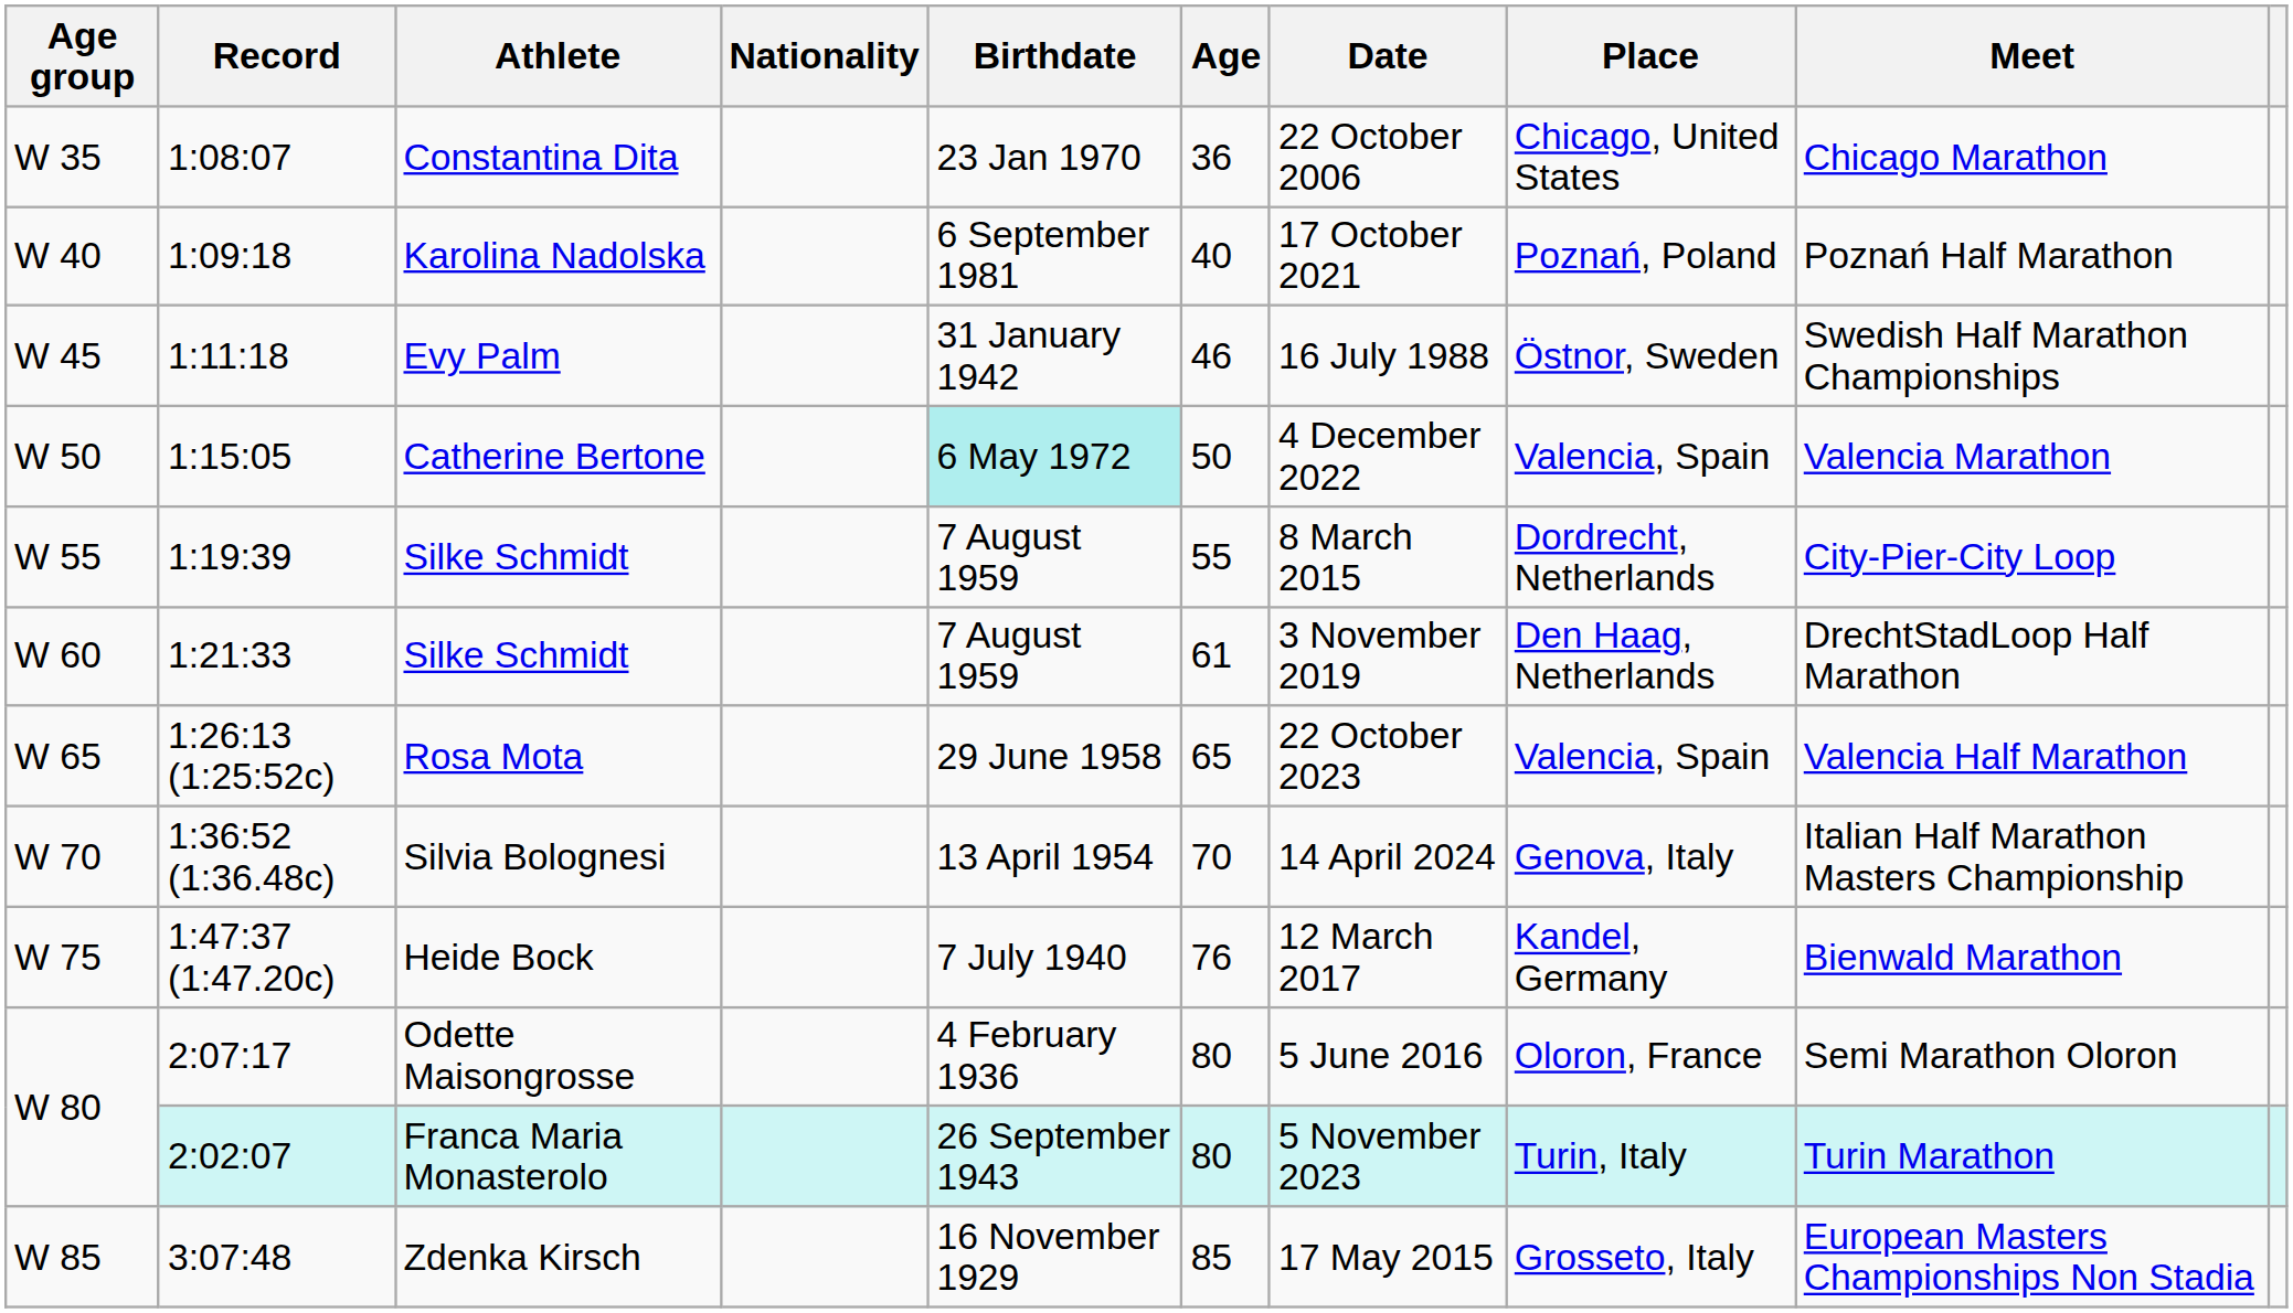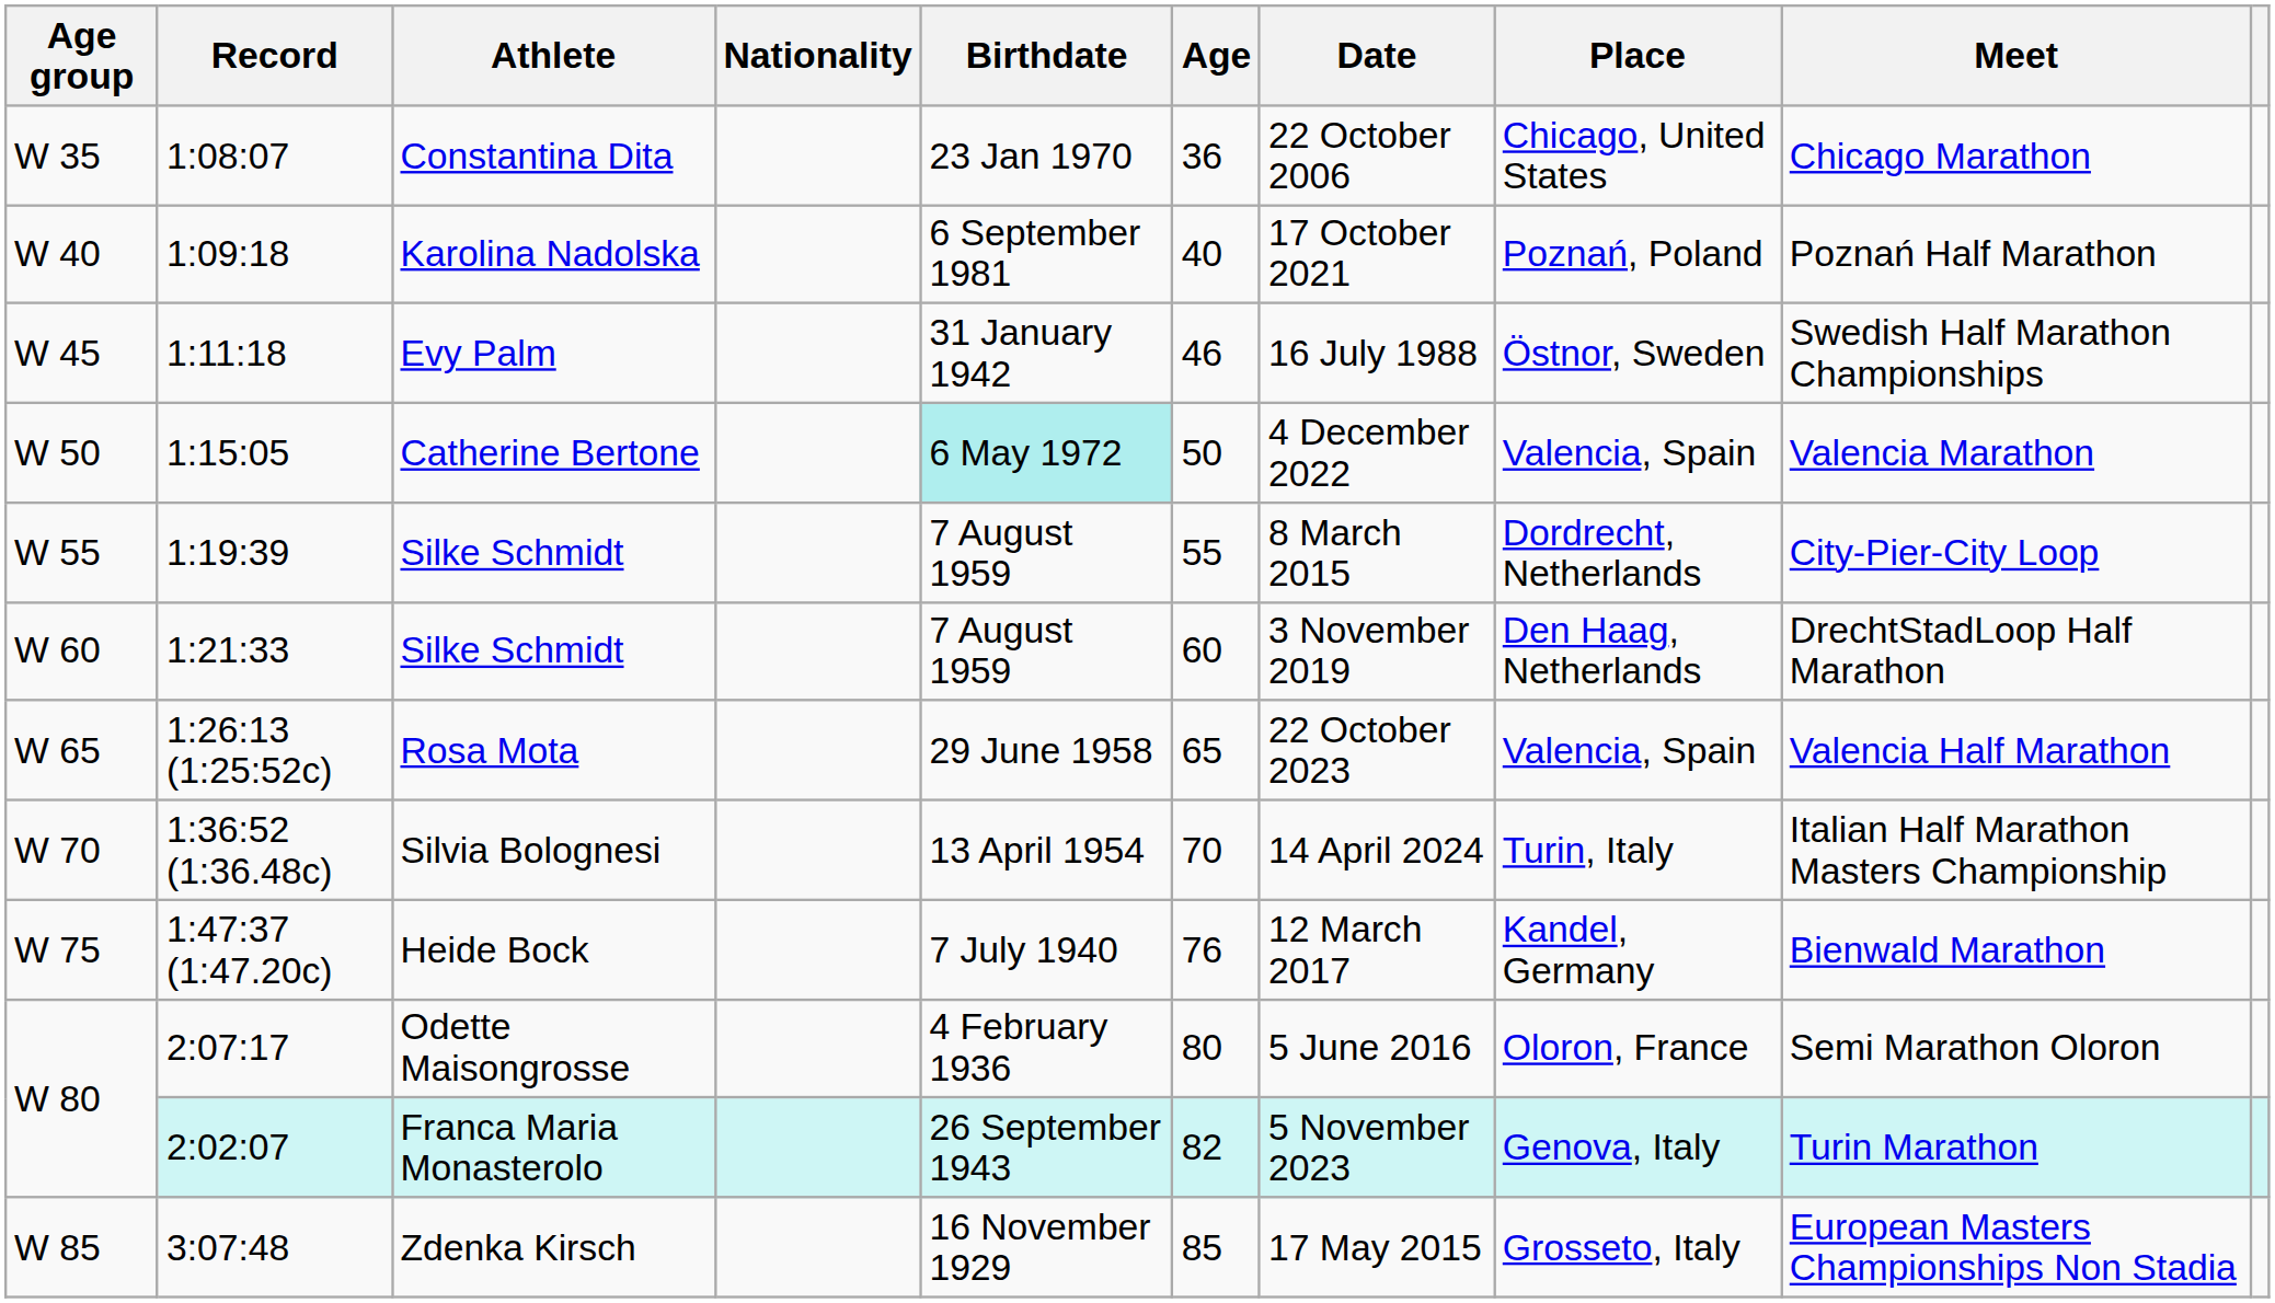 <table class="wikitable" style="font-size:90%; width: 100%;">
 <tr>
 <th>Age group</th>
 <th>Record</th>
 <th>Athlete</th>
 <th>Nationality</th>
 <th>Birthdate</th>
 <th>Age</th>
 <th>Date</th>
 <th>Place</th>
 <th>Meet</th>
 <th></th>
 </tr>
 <tr>
 <td>W 35</td>
 <td>1:08:07</td>
 <td><a href='#'>Constantina Dita</a></td>
 <td></td>
 <td>23 Jan 1970</td>
 <td>36</td>
 <td>22 October 2006</td>
 <td><a href='#'>Chicago</a>, United States</td>
 <td><a href='#'>Chicago Marathon</a></td>
 <td></td>
 </tr>
 <tr>
 <td>W 40</td>
 <td>1:09:18</td>
 <td><a href='#'>Karolina Nadolska</a></td>
 <td></td>
 <td>6 September 1981</td>
 <td>40</td>
 <td>17 October 2021</td>
 <td><a href='#'>Poznań</a>, Poland</td>
 <td>Poznań Half Marathon</td>
 <td></td>
 </tr>
 <tr>
 <td>W 45</td>
 <td>1:11:18</td>
 <td><a href='#'>Evy Palm</a></td>
 <td></td>
 <td>31 January 1942</td>
 <td>46</td>
 <td>16 July 1988</td>
 <td><a href='#'>Östnor</a>, Sweden</td>
 <td>Swedish Half Marathon Championships</td>
 <td></td>
 </tr>
 <tr>
 <td>W 50</td>
 <td>1:15:05</td>
 <td><a href='#'>Catherine Bertone</a></td>
 <td></td>
 <td style="background: paleturquoise;">6 May 1972</td>
 <td>50</td>
 <td>4 December  2022</td>
 <td><a href='#'>Valencia</a>, Spain</td>
 <td><a href='#'>Valencia Marathon</a></td>
 <td></td>
 </tr>
 <tr>
 <td>W 55</td>
 <td>1:19:39</td>
 <td><a href='#'>Silke Schmidt</a></td>
 <td></td>
 <td>7 August 1959</td>
 <td>55</td>
 <td>8  March 2015</td>
 <td><a href='#'>Dordrecht</a>, Netherlands</td>
 <td><a href='#'>City-Pier-City Loop</a></td>
 <td></td>
 </tr>
 <tr>
 <td>W 60</td>
 <td>1:21:33</td>
 <td><a href='#'>Silke Schmidt</a></td>
 <td></td>
 <td>7 August 1959</td>
-<td>61</td>
+<td>60</td>
 <td>3 November 2019</td>
 <td><a href='#'>Den Haag</a>, Netherlands</td>
 <td>DrechtStadLoop Half Marathon</td>
 <td></td>
 </tr>
 <tr>
 <td>W 65</td>
 <td>1:26:13 (1:25:52c)</td>
 <td><a href='#'>Rosa Mota</a></td>
 <td></td>
 <td>29 June 1958</td>
 <td>65</td>
 <td>22 October 2023</td>
 <td><a href='#'>Valencia</a>, Spain</td>
 <td><a href='#'>Valencia Half Marathon</a></td>
 <td></td>
 </tr>
 <tr>
 <td>W 70</td>
 <td>1:36:52 (1:36.48c)</td>
 <td>Silvia Bolognesi</td>
 <td></td>
 <td>13 April 1954</td>
 <td>70</td>
 <td>14 April 2024</td>
-<td><a href='#'>Genova</a>, Italy</td>
+<td><a href='#'>Turin</a>, Italy</td>
 <td>Italian Half Marathon Masters Championship</td>
 <td></td>
 </tr>
 <tr>
 <td>W 75</td>
 <td>1:47:37  (1:47.20c)</td>
 <td>Heide Bock</td>
 <td></td>
 <td>7 July 1940</td>
 <td>76</td>
 <td>12 March 2017</td>
 <td><a href='#'>Kandel</a>, Germany</td>
 <td><a href='#'>Bienwald Marathon</a></td>
 <td></td>
 </tr>
 <tr>
 <td rowspan=2>W 80</td>
 <td>2:07:17</td>
 <td>Odette Maisongrosse</td>
 <td></td>
 <td>4 February 1936</td>
 <td>80</td>
 <td>5 June 2016</td>
 <td><a href='#'>Oloron</a>, France</td>
 <td>Semi Marathon Oloron</td>
 <td></td>
 </tr>
 <tr style="background:#cef6f5;">
 <td>2:02:07</td>
 <td>Franca Maria Monasterolo</td>
 <td></td>
 <td>26 September 1943</td>
-<td>80</td>
+<td>82</td>
 <td>5 November 2023</td>
-<td><a href='#'>Turin</a>, Italy</td>
+<td><a href='#'>Genova</a>, Italy</td>
 <td><a href='#'>Turin Marathon</a></td>
 <td></td>
 </tr>
 <tr>
 <td>W 85</td>
 <td>3:07:48</td>
 <td>Zdenka Kirsch</td>
 <td></td>
 <td>16 November 1929</td>
 <td>85</td>
 <td>17 May 2015</td>
 <td><a href='#'>Grosseto</a>, Italy</td>
 <td><a href='#'>European Masters Championships Non Stadia</a></td>
 <td></td>
 </tr>
 </table>
